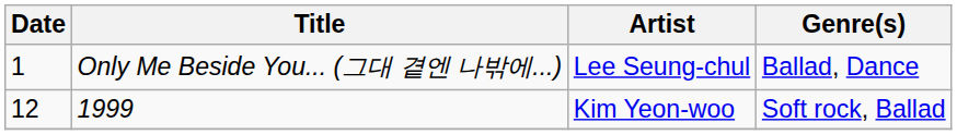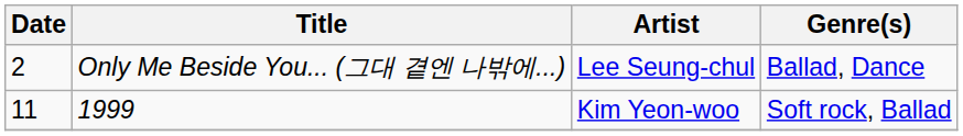 <table class="wikitable" style="text-align: left;">
 <tr>
 <th>Date</th>
 <th>Title</th>
 <th>Artist</th>
 <th>Genre(s)</th>
 </tr>
 <tr>
-<td>1</td>
+<td>2</td>
 <td><em>Only Me Beside You... (그대 곁엔 나밖에...)</em></td>
 <td><a href='#'>Lee Seung-chul</a></td>
 <td><a href='#'>Ballad</a>, <a href='#'>Dance</a></td>
 </tr>
 <tr>
-<td>12</td>
+<td>11</td>
 <td><em>1999</em></td>
 <td><a href='#'>Kim Yeon-woo</a></td>
 <td><a href='#'>Soft rock</a>, <a href='#'>Ballad</a></td>
 </tr>
 <tr>
 </tr>
 </table>
